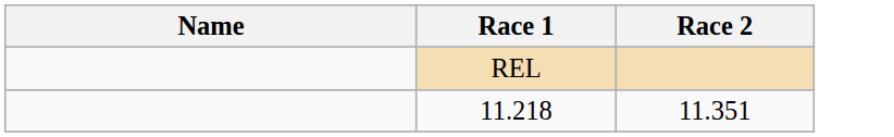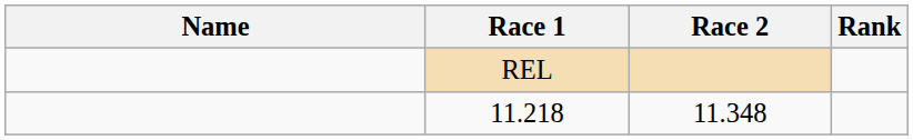 <table class="wikitable sortable" style="text-align:center;">
 <tr>
 <th style="width:15em">Name</th>
 <th style="width:7em">Race 1</th>
 <th style="width:7em">Race 2</th>
+<th>Rank</th>
 </tr>
 <tr>
 <td align=left></td>
 <td bgcolor=wheat>REL</td>
 <td bgcolor=wheat></td>
+<td></td>
 </tr>
 <tr>
 <td align=left></td>
 <td>11.218</td>
-<td>11.351</td>
+<td>11.348</td>
+<td></td>
 </tr>
 </table>
